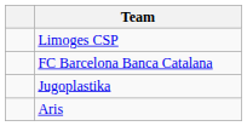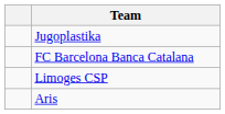 <table class="wikitable" style="text-align:center">
 <tr>
 <th width=25></th>
 <th width=220>Team</th>
 </tr>
 <tr>
 <td></td>
-<td align=left> <a href='#'>Limoges CSP</a></td>
+<td align=left> <a href='#'>Jugoplastika</a></td>
 </tr>
 <tr>
 <td></td>
 <td align=left> <a href='#'>FC Barcelona Banca Catalana</a></td>
 </tr>
 <tr>
 <td></td>
-<td align=left> <a href='#'>Jugoplastika</a></td>
+<td align=left> <a href='#'>Limoges CSP</a></td>
 </tr>
 <tr>
 <td></td>
 <td align=left> <a href='#'>Aris</a></td>
 </tr>
 </table>
